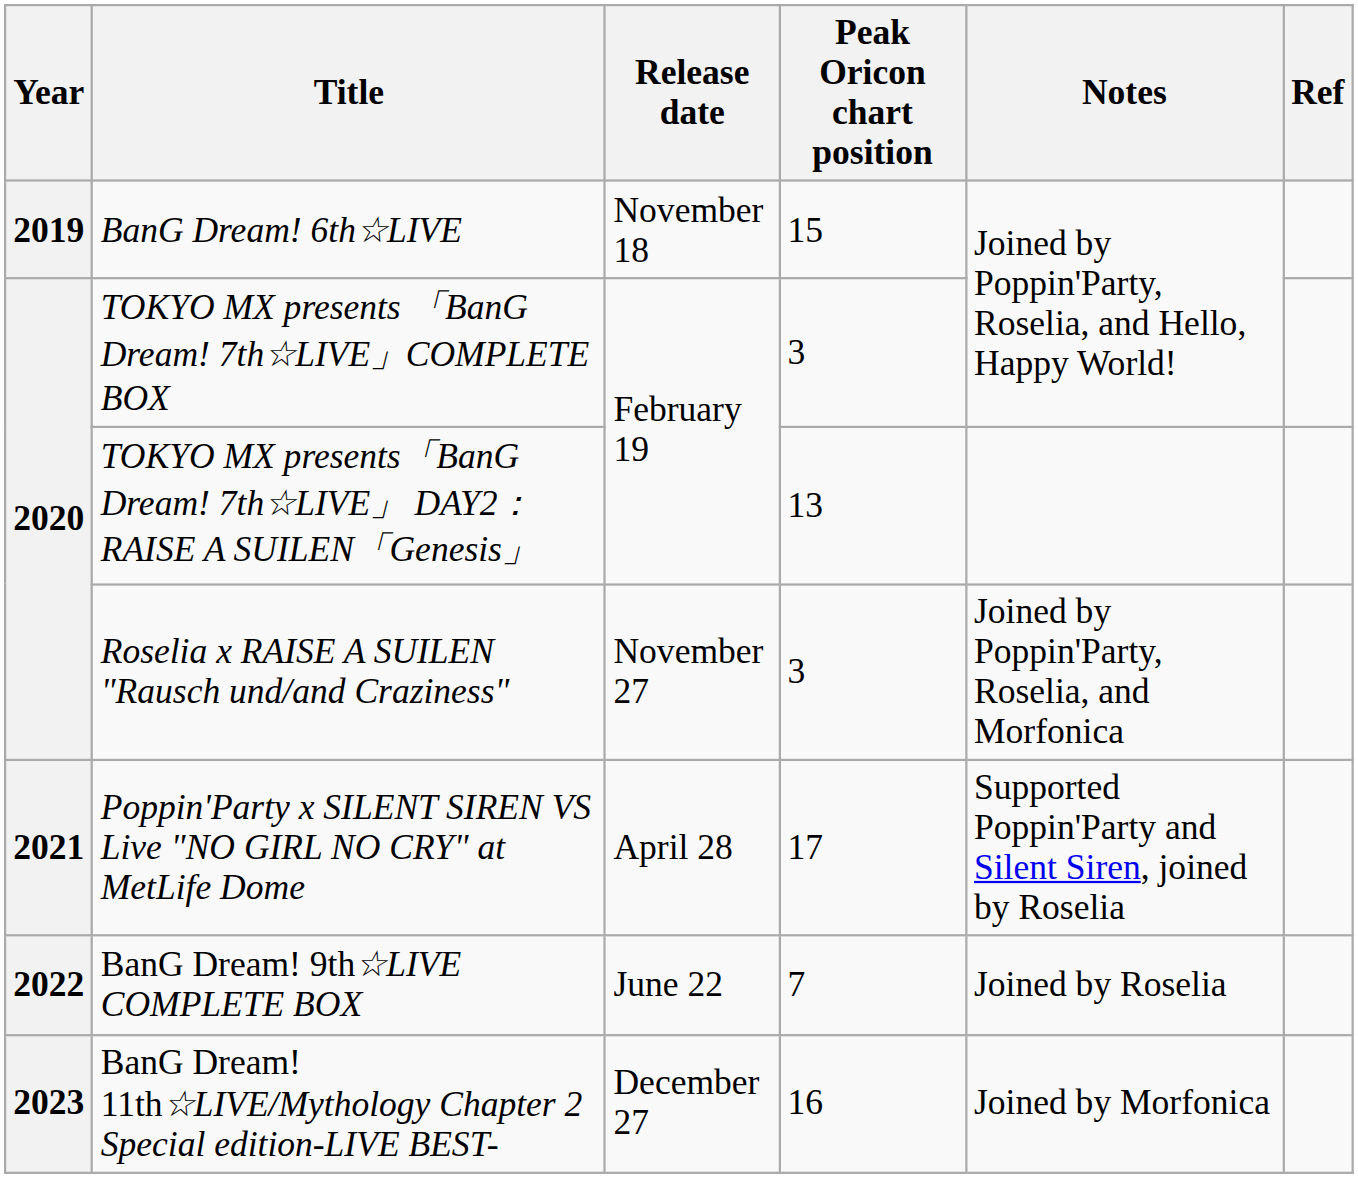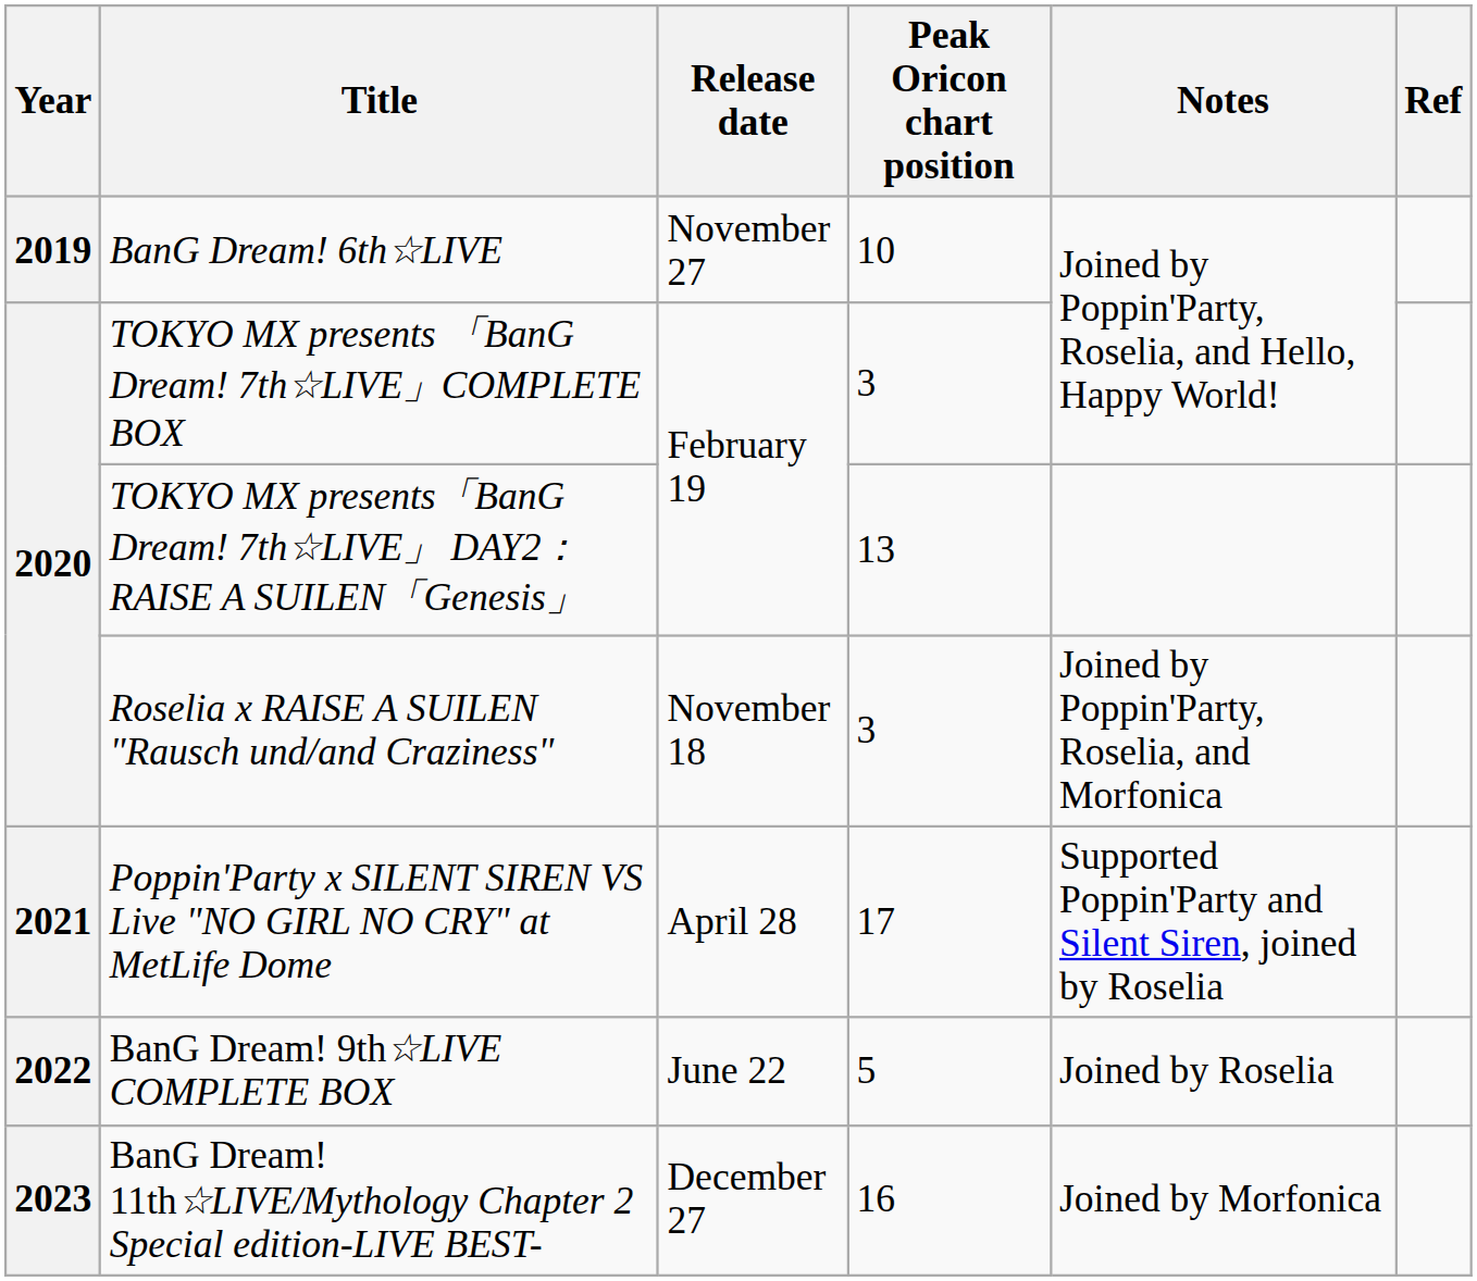 <table class="wikitable" text-align: center>
 <tr>
 <th>Year</th>
 <th>Title</th>
 <th>Release date</th>
 <th>Peak Oricon chart position</th>
 <th>Notes</th>
 <th>Ref</th>
 </tr>
 <tr>
 <th>2019</th>
 <td><em>BanG Dream! 6th☆LIVE</em></td>
-<td>November 18</td>
-<td>15</td>
+<td>November 27</td>
+<td>10</td>
 <td rowspan=2>Joined by Poppin'Party, Roselia, and Hello, Happy World!</td>
 <td></td>
 </tr>
 <tr>
 <th rowspan=3>2020</th>
 <td><em>TOKYO MX presents 「BanG Dream! 7th☆LIVE」COMPLETE BOX</em></td>
 <td rowspan=2>February 19</td>
 <td>3</td>
 <td></td>
 </tr>
 <tr>
 <td><em>TOKYO MX presents「BanG Dream! 7th☆LIVE」 DAY2：RAISE A SUILEN「Genesis」</em></td>
 <td>13</td>
 <td></td>
 <td></td>
 </tr>
 <tr>
 <td><em>Roselia x RAISE A SUILEN "Rausch und/and Craziness"</em></td>
-<td>November 27</td>
+<td>November 18</td>
 <td>3</td>
 <td>Joined by Poppin'Party, Roselia, and Morfonica</td>
 <td></td>
 </tr>
 <tr>
 <th>2021</th>
 <td><em>Poppin'Party x SILENT SIREN VS Live "NO GIRL NO CRY" at MetLife Dome</em></td>
 <td>April 28</td>
 <td>17</td>
 <td>Supported Poppin'Party and <a href='#'>Silent Siren</a>, joined by Roselia</td>
 <td></td>
 </tr>
 <tr>
 <th>2022</th>
 <td>BanG Dream! 9th<em>☆LIVE COMPLETE BOX</em></td>
 <td>June 22</td>
-<td>7</td>
+<td>5</td>
 <td>Joined by Roselia</td>
 <td></td>
 </tr>
 <tr>
 <th>2023</th>
 <td>BanG Dream! 11th<em>☆LIVE/Mythology Chapter 2 Special edition-LIVE BEST-</em></td>
 <td>December 27</td>
 <td>16</td>
 <td>Joined by Morfonica</td>
 <td></td>
 </tr>
 </table>
